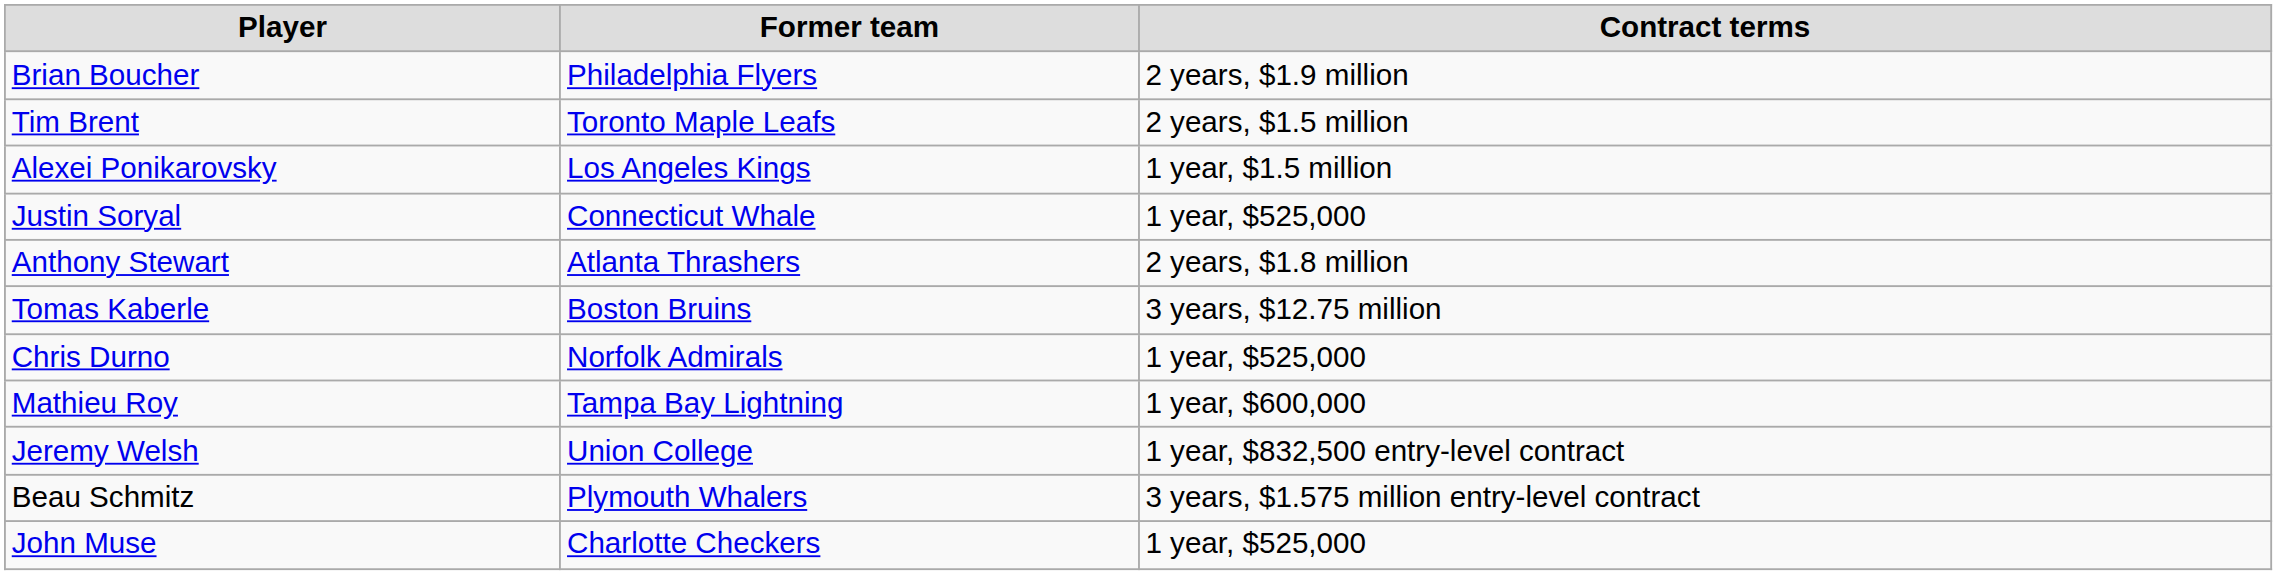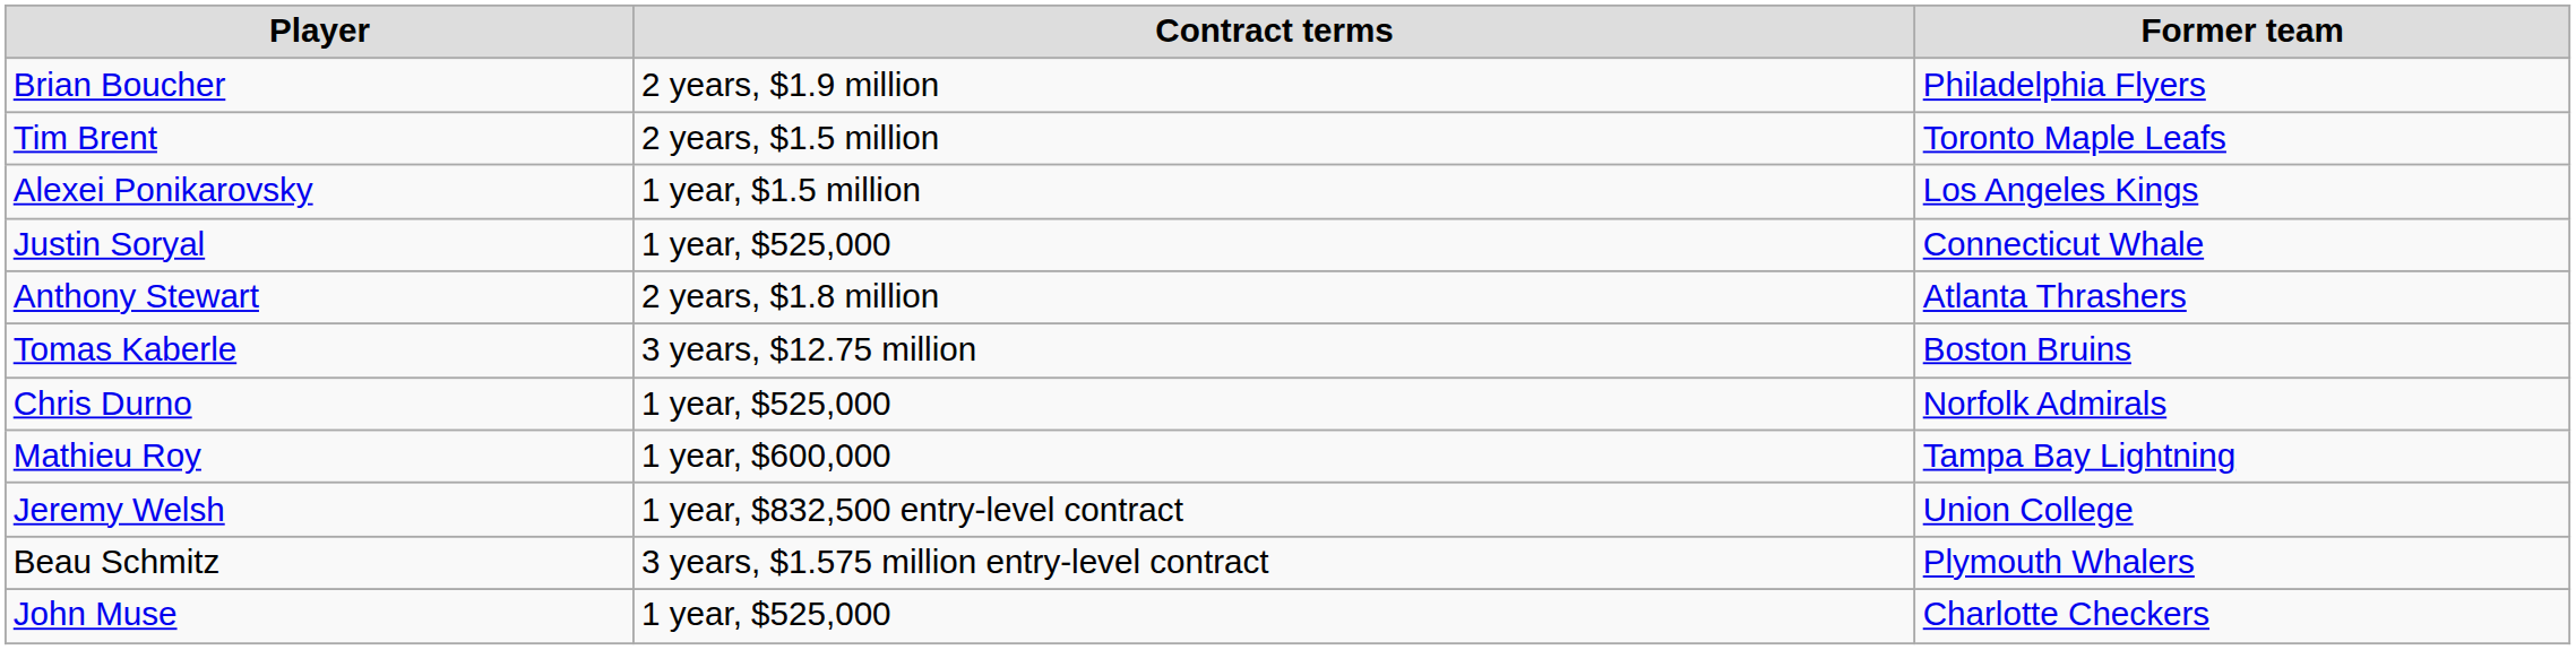 <table class="wikitable" width=97%>
 <tr align="center" bgcolor="#dddddd">
 <td><strong>Player</strong></td>
+<td><strong>Contract terms</strong></td>
 <td><strong>Former team</strong></td>
-<td><strong>Contract terms</strong></td>
 </tr>
 <tr>
 <td><a href='#'>Brian Boucher</a></td>
+<td>2 years, $1.9 million</td>
 <td><a href='#'>Philadelphia Flyers</a></td>
-<td>2 years, $1.9 million</td>
 </tr>
 <tr>
 <td><a href='#'>Tim Brent</a></td>
+<td>2 years, $1.5 million</td>
 <td><a href='#'>Toronto Maple Leafs</a></td>
-<td>2 years, $1.5 million</td>
 </tr>
 <tr>
 <td><a href='#'>Alexei Ponikarovsky</a></td>
+<td>1 year, $1.5 million</td>
 <td><a href='#'>Los Angeles Kings</a></td>
-<td>1 year, $1.5 million</td>
 </tr>
 <tr>
 <td><a href='#'>Justin Soryal</a></td>
+<td>1 year, $525,000</td>
 <td><a href='#'>Connecticut Whale</a></td>
-<td>1 year, $525,000</td>
 </tr>
 <tr>
 <td><a href='#'>Anthony Stewart</a></td>
+<td>2 years, $1.8 million</td>
 <td><a href='#'>Atlanta Thrashers</a></td>
-<td>2 years, $1.8 million</td>
 </tr>
 <tr>
 <td><a href='#'>Tomas Kaberle</a></td>
+<td>3 years, $12.75 million</td>
 <td><a href='#'>Boston Bruins</a></td>
-<td>3 years, $12.75 million</td>
 </tr>
 <tr>
 <td><a href='#'>Chris Durno</a></td>
+<td>1 year, $525,000</td>
 <td><a href='#'>Norfolk Admirals</a></td>
-<td>1 year, $525,000</td>
 </tr>
 <tr>
 <td><a href='#'>Mathieu Roy</a></td>
+<td>1 year, $600,000</td>
 <td><a href='#'>Tampa Bay Lightning</a></td>
-<td>1 year, $600,000</td>
 </tr>
 <tr>
 <td><a href='#'>Jeremy Welsh</a></td>
+<td>1 year, $832,500 entry-level contract</td>
 <td><a href='#'>Union College</a></td>
-<td>1 year, $832,500 entry-level contract</td>
 </tr>
 <tr>
 <td>Beau Schmitz</td>
+<td>3 years, $1.575 million entry-level contract</td>
 <td><a href='#'>Plymouth Whalers</a></td>
-<td>3 years, $1.575 million entry-level contract</td>
 </tr>
 <tr>
 <td><a href='#'>John Muse</a></td>
+<td>1 year, $525,000</td>
 <td><a href='#'>Charlotte Checkers</a></td>
-<td>1 year, $525,000</td>
 </tr>
 </table>
